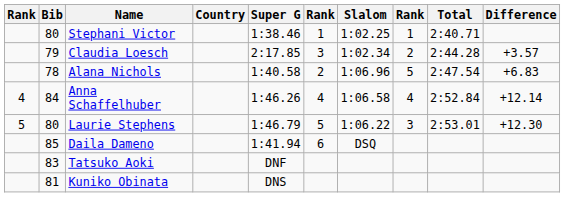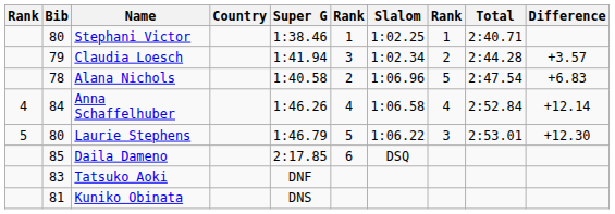 <table class="wikitable sortable" style="text-align:center">
 <tr>
 <th>Rank</th>
 <th>Bib</th>
 <th>Name</th>
 <th>Country</th>
 <th>Super G</th>
 <th>Rank</th>
 <th>Slalom</th>
 <th>Rank</th>
 <th>Total</th>
 <th>Difference</th>
 </tr>
 <tr>
 <td></td>
 <td>80</td>
 <td align=left><a href='#'>Stephani Victor</a></td>
 <td align=left></td>
 <td>1:38.46</td>
 <td>1</td>
 <td>1:02.25</td>
 <td>1</td>
 <td>2:40.71</td>
 <td></td>
 </tr>
 <tr>
 <td></td>
 <td>79</td>
 <td align=left><a href='#'>Claudia Loesch</a></td>
 <td align=left></td>
-<td>2:17.85</td>
+<td>1:41.94</td>
 <td>3</td>
 <td>1:02.34</td>
 <td>2</td>
 <td>2:44.28</td>
 <td>+3.57</td>
 </tr>
 <tr>
 <td></td>
 <td>78</td>
 <td align=left><a href='#'>Alana Nichols</a></td>
 <td align=left></td>
 <td>1:40.58</td>
 <td>2</td>
 <td>1:06.96</td>
 <td>5</td>
 <td>2:47.54</td>
 <td>+6.83</td>
 </tr>
 <tr>
 <td>4</td>
 <td>84</td>
 <td align=left><a href='#'>Anna Schaffelhuber</a></td>
 <td align=left></td>
 <td>1:46.26</td>
 <td>4</td>
 <td>1:06.58</td>
 <td>4</td>
 <td>2:52.84</td>
 <td>+12.14</td>
 </tr>
 <tr>
 <td>5</td>
 <td>80</td>
 <td align=left><a href='#'>Laurie Stephens</a></td>
 <td align=left></td>
 <td>1:46.79</td>
 <td>5</td>
 <td>1:06.22</td>
 <td>3</td>
 <td>2:53.01</td>
 <td>+12.30</td>
 </tr>
 <tr>
 <td></td>
 <td>85</td>
 <td align=left><a href='#'>Daila Dameno</a></td>
 <td align=left></td>
-<td>1:41.94</td>
+<td>2:17.85</td>
 <td>6</td>
 <td>DSQ</td>
 <td></td>
 <td></td>
 <td></td>
 </tr>
 <tr>
 <td></td>
 <td>83</td>
 <td align=left><a href='#'>Tatsuko Aoki</a></td>
 <td align=left></td>
 <td>DNF</td>
 <td></td>
 <td></td>
 <td></td>
 <td></td>
 <td></td>
 </tr>
 <tr>
 <td></td>
 <td>81</td>
 <td align=left><a href='#'>Kuniko Obinata</a></td>
 <td align=left></td>
 <td>DNS</td>
 <td></td>
 <td></td>
 <td></td>
 <td></td>
 <td></td>
 </tr>
 </table>
